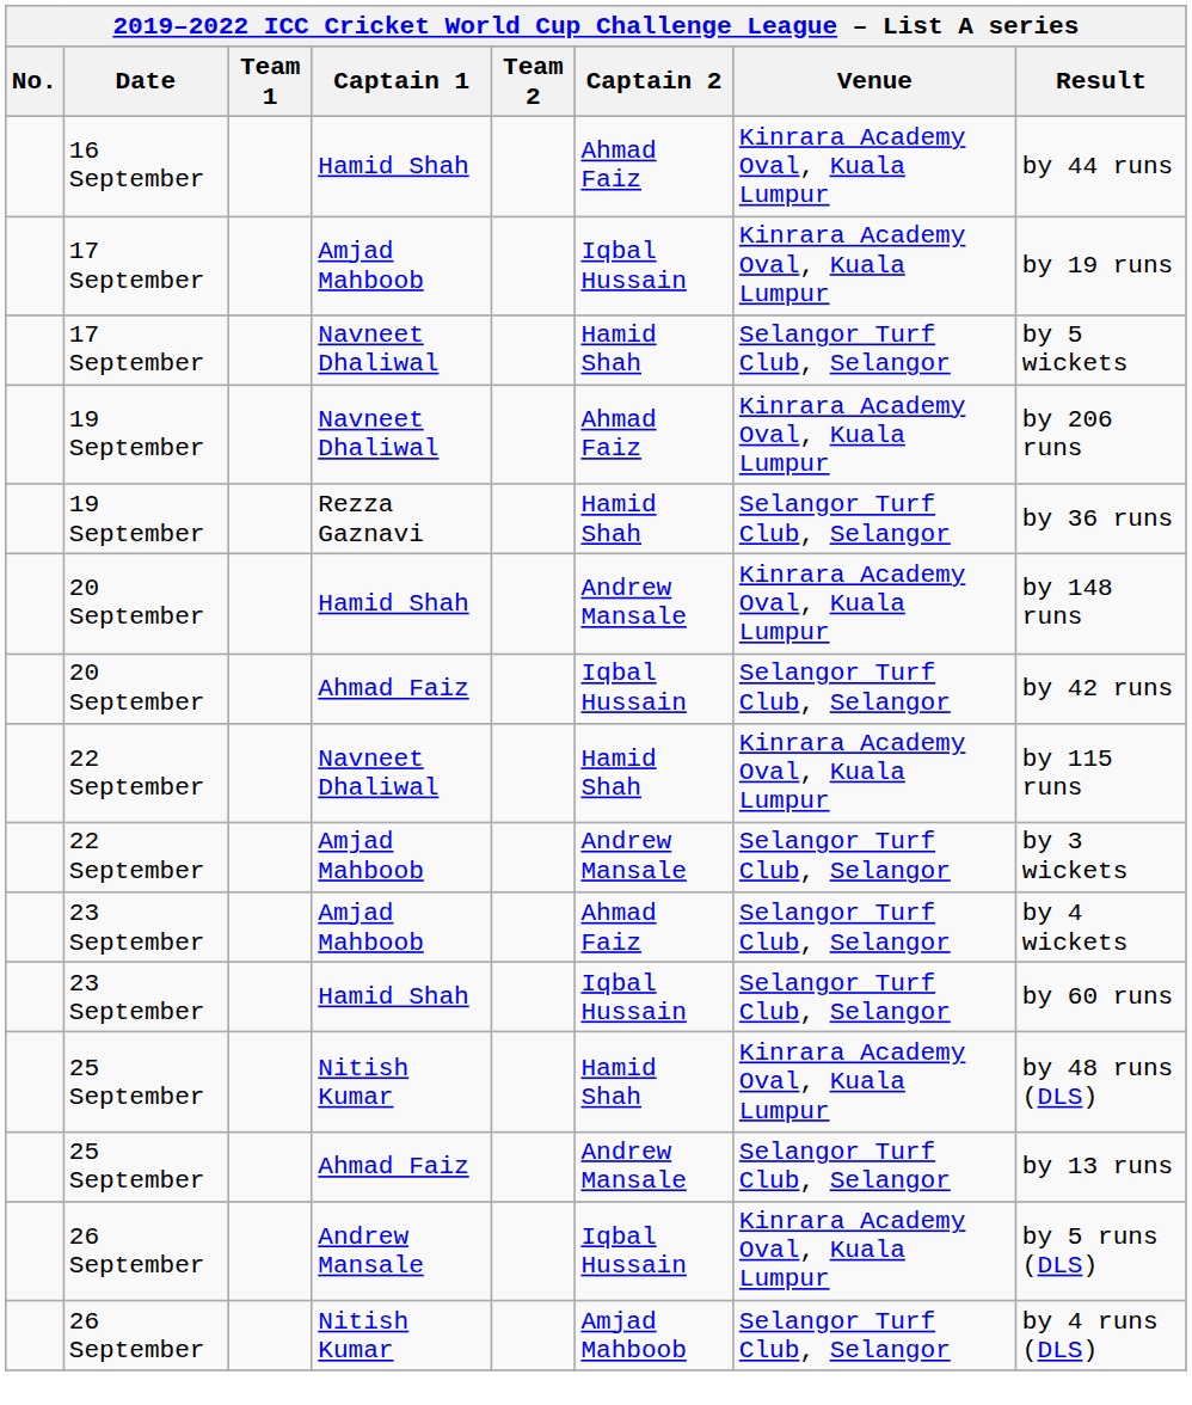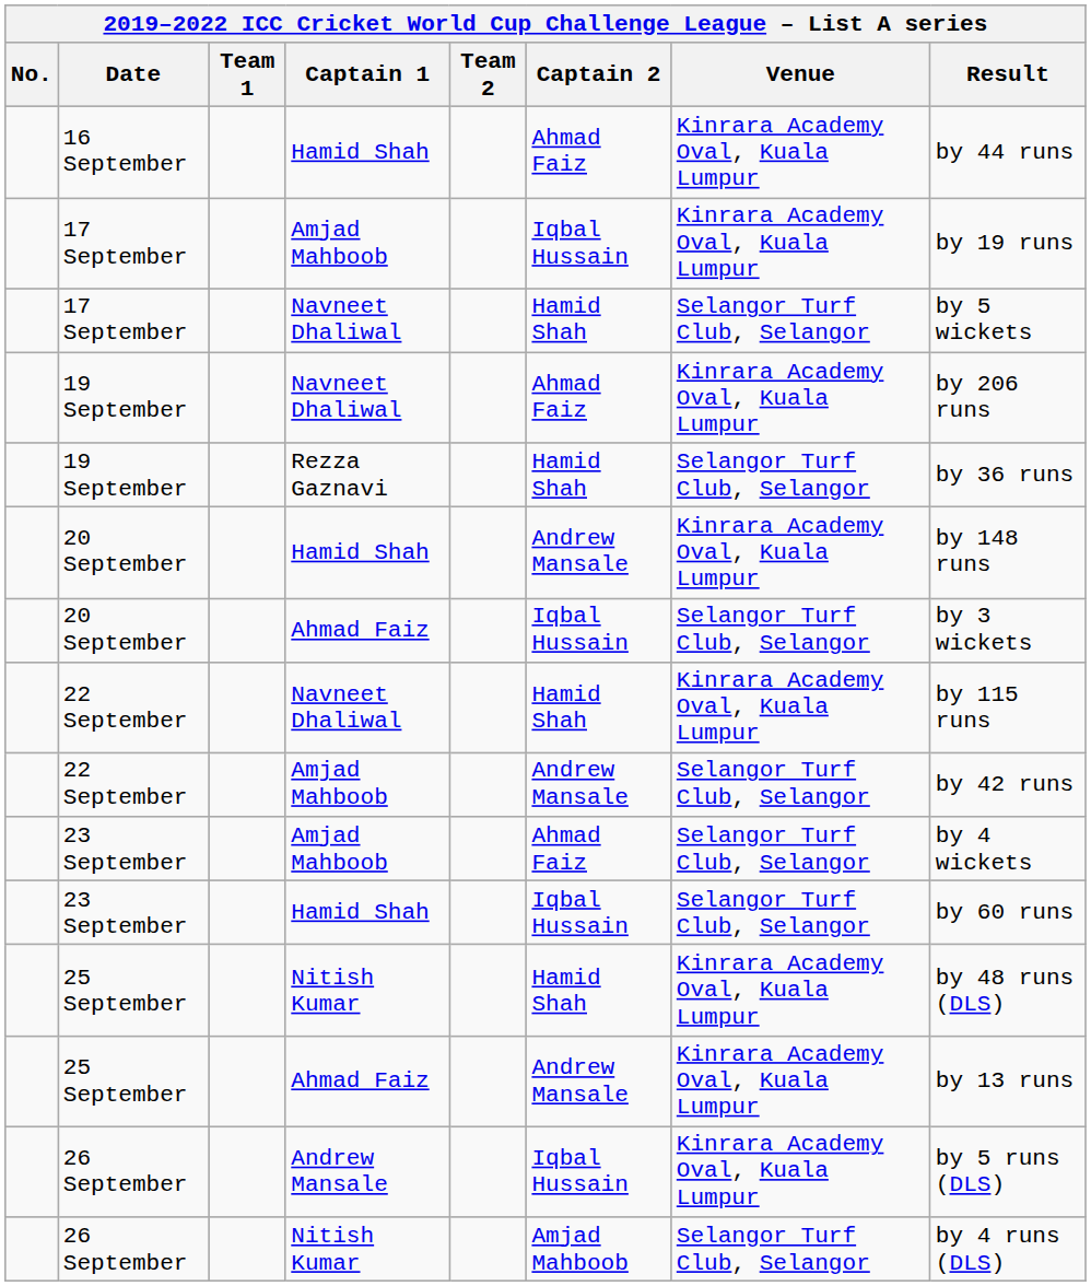 <table class="wikitable">
 <tr>
 <th colspan="9"><a href='#'>2019–2022 ICC Cricket World Cup Challenge League</a> – List A series</th>
 </tr>
 <tr>
 <th>No.</th>
 <th>Date</th>
 <th>Team 1</th>
 <th>Captain 1</th>
 <th>Team 2</th>
 <th>Captain 2</th>
 <th>Venue</th>
 <th>Result</th>
 </tr>
 <tr>
 <td></td>
 <td>16 September</td>
 <td></td>
 <td><a href='#'>Hamid Shah</a></td>
 <td></td>
 <td><a href='#'>Ahmad Faiz</a></td>
 <td><a href='#'>Kinrara Academy Oval</a>, <a href='#'>Kuala Lumpur</a></td>
 <td> by 44 runs</td>
 </tr>
 <tr>
 <td></td>
 <td>17 September</td>
 <td></td>
 <td><a href='#'>Amjad Mahboob</a></td>
 <td></td>
 <td><a href='#'>Iqbal Hussain</a></td>
 <td><a href='#'>Kinrara Academy Oval</a>, <a href='#'>Kuala Lumpur</a></td>
 <td> by 19 runs</td>
 </tr>
 <tr>
 <td></td>
 <td>17 September</td>
 <td></td>
 <td><a href='#'>Navneet Dhaliwal</a></td>
 <td></td>
 <td><a href='#'>Hamid Shah</a></td>
 <td><a href='#'>Selangor Turf Club</a>, <a href='#'>Selangor</a></td>
 <td> by 5 wickets</td>
 </tr>
 <tr>
 <td></td>
 <td>19 September</td>
 <td></td>
 <td><a href='#'>Navneet Dhaliwal</a></td>
 <td></td>
 <td><a href='#'>Ahmad Faiz</a></td>
 <td><a href='#'>Kinrara Academy Oval</a>, <a href='#'>Kuala Lumpur</a></td>
 <td> by 206 runs</td>
 </tr>
 <tr>
 <td></td>
 <td>19 September</td>
 <td></td>
 <td>Rezza Gaznavi</td>
 <td></td>
 <td><a href='#'>Hamid Shah</a></td>
 <td><a href='#'>Selangor Turf Club</a>, <a href='#'>Selangor</a></td>
 <td> by 36 runs</td>
 </tr>
 <tr>
 <td></td>
 <td>20 September</td>
 <td></td>
 <td><a href='#'>Hamid Shah</a></td>
 <td></td>
 <td><a href='#'>Andrew Mansale</a></td>
 <td><a href='#'>Kinrara Academy Oval</a>, <a href='#'>Kuala Lumpur</a></td>
 <td> by 148 runs</td>
 </tr>
 <tr>
 <td></td>
 <td>20 September</td>
 <td></td>
 <td><a href='#'>Ahmad Faiz</a></td>
 <td></td>
 <td><a href='#'>Iqbal Hussain</a></td>
 <td><a href='#'>Selangor Turf Club</a>, <a href='#'>Selangor</a></td>
-<td> by 42 runs</td>
+<td> by 3 wickets</td>
 </tr>
 <tr>
 <td></td>
 <td>22 September</td>
 <td></td>
 <td><a href='#'>Navneet Dhaliwal</a></td>
 <td></td>
 <td><a href='#'>Hamid Shah</a></td>
 <td><a href='#'>Kinrara Academy Oval</a>, <a href='#'>Kuala Lumpur</a></td>
 <td> by 115 runs</td>
 </tr>
 <tr>
 <td></td>
 <td>22 September</td>
 <td></td>
 <td><a href='#'>Amjad Mahboob</a></td>
 <td></td>
 <td><a href='#'>Andrew Mansale</a></td>
 <td><a href='#'>Selangor Turf Club</a>, <a href='#'>Selangor</a></td>
-<td> by 3 wickets</td>
+<td> by 42 runs</td>
 </tr>
 <tr>
 <td></td>
 <td>23 September</td>
 <td></td>
 <td><a href='#'>Amjad Mahboob</a></td>
 <td></td>
 <td><a href='#'>Ahmad Faiz</a></td>
 <td><a href='#'>Selangor Turf Club</a>, <a href='#'>Selangor</a></td>
 <td> by 4 wickets</td>
 </tr>
 <tr>
 <td></td>
 <td>23 September</td>
 <td></td>
 <td><a href='#'>Hamid Shah</a></td>
 <td></td>
 <td><a href='#'>Iqbal Hussain</a></td>
 <td><a href='#'>Selangor Turf Club</a>, <a href='#'>Selangor</a></td>
 <td> by 60 runs</td>
 </tr>
 <tr>
 <td></td>
 <td>25 September</td>
 <td></td>
 <td><a href='#'>Nitish Kumar</a></td>
 <td></td>
 <td><a href='#'>Hamid Shah</a></td>
 <td><a href='#'>Kinrara Academy Oval</a>, <a href='#'>Kuala Lumpur</a></td>
 <td> by 48 runs (<a href='#'>DLS</a>)</td>
 </tr>
 <tr>
 <td></td>
 <td>25 September</td>
 <td></td>
 <td><a href='#'>Ahmad Faiz</a></td>
 <td></td>
 <td><a href='#'>Andrew Mansale</a></td>
-<td><a href='#'>Selangor Turf Club</a>, <a href='#'>Selangor</a></td>
+<td><a href='#'>Kinrara Academy Oval</a>, <a href='#'>Kuala Lumpur</a></td>
 <td> by 13 runs</td>
 </tr>
 <tr>
 <td></td>
 <td>26 September</td>
 <td></td>
 <td><a href='#'>Andrew Mansale</a></td>
 <td></td>
 <td><a href='#'>Iqbal Hussain</a></td>
 <td><a href='#'>Kinrara Academy Oval</a>, <a href='#'>Kuala Lumpur</a></td>
 <td> by 5 runs (<a href='#'>DLS</a>)</td>
 </tr>
 <tr>
 <td></td>
 <td>26 September</td>
 <td></td>
 <td><a href='#'>Nitish Kumar</a></td>
 <td></td>
 <td><a href='#'>Amjad Mahboob</a></td>
 <td><a href='#'>Selangor Turf Club</a>, <a href='#'>Selangor</a></td>
 <td> by 4 runs (<a href='#'>DLS</a>)</td>
 </tr>
 </table>
